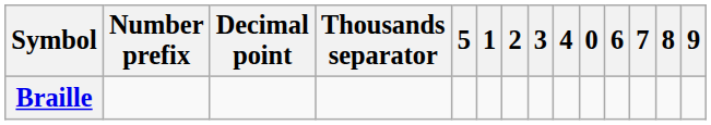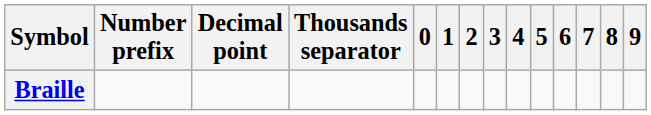 <table class="wikitable" style="text-align:center">
 <tr>
 <th>Symbol</th>
 <th>Number<br>prefix</th>
 <th>Decimal<br>point</th>
 <th>Thousands<br>separator</th>
-<th>5</th>
+<th>0</th>
 <th>1</th>
 <th>2</th>
 <th>3</th>
 <th>4</th>
-<th>0</th>
+<th>5</th>
 <th>6</th>
 <th>7</th>
 <th>8</th>
 <th>9</th>
 </tr>
 <tr>
 <th><a href='#'>Braille</a></th>
 <td></td>
 <td></td>
 <td></td>
 <td></td>
 <td></td>
 <td></td>
 <td></td>
 <td></td>
 <td></td>
 <td></td>
 <td></td>
 <td></td>
 <td></td>
 </tr>
 </table>
